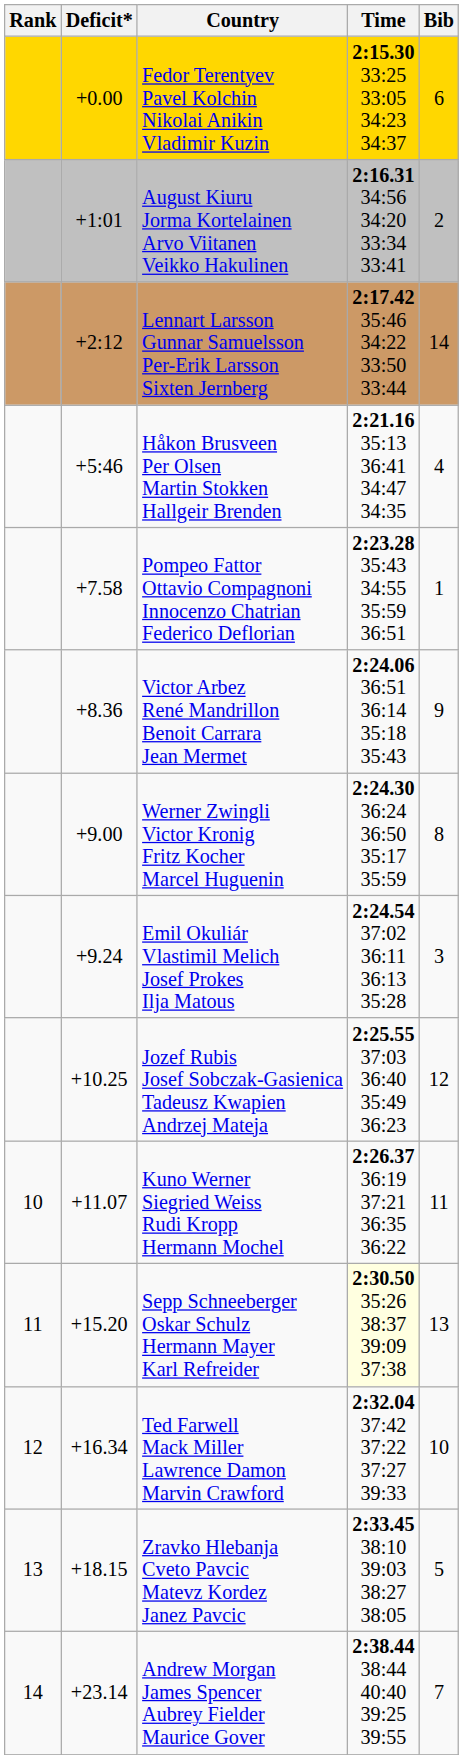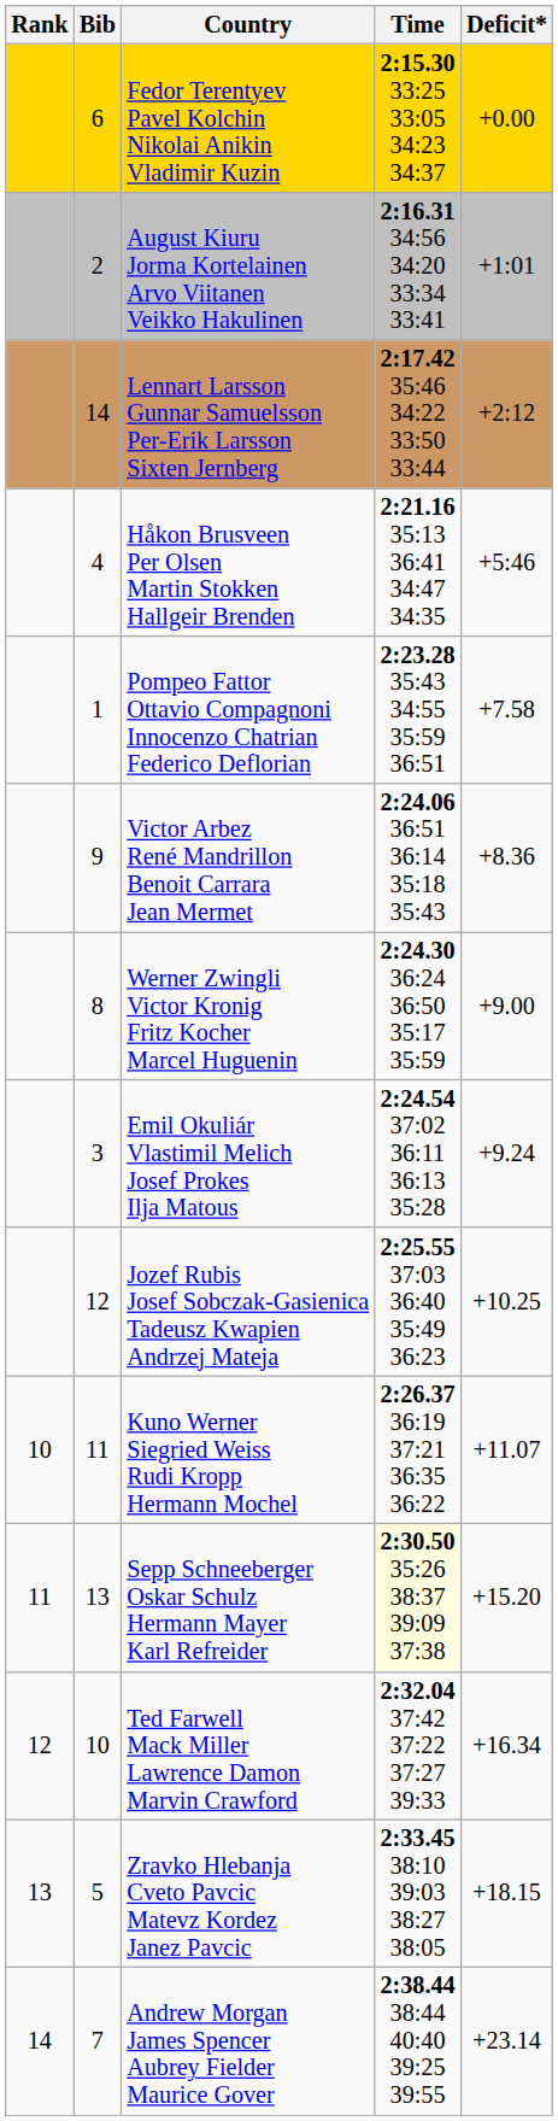 <table class="wikitable sortable" style="text-align:center">
 <tr>
 <th>Rank</th>
-<th>Deficit*</th>
+<th>Bib</th>
 <th>Country</th>
 <th>Time</th>
-<th>Bib</th>
+<th>Deficit*</th>
 </tr>
 <tr bgcolor=gold>
 <td></td>
-<td>+0.00</td>
+<td>6</td>
 <td align="left"><br><a href='#'>Fedor Terentyev</a><br> <a href='#'>Pavel Kolchin</a><br><a href='#'>Nikolai Anikin</a><br><a href='#'>Vladimir Kuzin</a></td>
 <td><strong>2:15.30</strong><br>33:25<br>33:05<br>34:23<br>34:37</td>
-<td>6</td>
+<td>+0.00</td>
 </tr>
 <tr bgcolor=silver>
 <td></td>
-<td>+1:01</td>
+<td>2</td>
 <td align="left"><br><a href='#'>August Kiuru</a><br> <a href='#'>Jorma Kortelainen</a><br><a href='#'>Arvo Viitanen</a><br><a href='#'>Veikko Hakulinen</a></td>
 <td><strong>2:16.31</strong> <br>34:56<br>34:20<br>33:34<br>33:41</td>
-<td>2</td>
+<td>+1:01</td>
 </tr>
 <tr bgcolor=cc9966>
 <td></td>
-<td>+2:12</td>
+<td>14</td>
 <td align="left"><br><a href='#'>Lennart Larsson</a><br> <a href='#'>Gunnar Samuelsson</a><br><a href='#'>Per-Erik Larsson</a><br><a href='#'>Sixten Jernberg</a></td>
 <td><strong>2:17.42</strong><br>35:46<br>34:22<br>33:50<br>33:44</td>
-<td>14</td>
+<td>+2:12</td>
 </tr>
 <tr>
 <td></td>
-<td>+5:46</td>
+<td>4</td>
 <td align="left"><br><a href='#'>Håkon Brusveen</a><br> <a href='#'>Per Olsen</a><br><a href='#'>Martin Stokken</a><br><a href='#'>Hallgeir Brenden</a></td>
 <td><strong>2:21.16</strong><br>35:13<br>36:41<br>34:47<br>34:35</td>
-<td>4</td>
+<td>+5:46</td>
 </tr>
 <tr>
 <td></td>
-<td>+7.58</td>
+<td>1</td>
 <td align="left"><br><a href='#'>Pompeo Fattor</a><br> <a href='#'>Ottavio Compagnoni</a><br><a href='#'>Innocenzo Chatrian</a><br><a href='#'>Federico Deflorian</a></td>
 <td><strong>2:23.28</strong><br>35:43<br>34:55<br>35:59<br>36:51</td>
-<td>1</td>
+<td>+7.58</td>
 </tr>
 <tr>
 <td></td>
-<td>+8.36</td>
+<td>9</td>
 <td align="left"><br><a href='#'>Victor Arbez</a><br> <a href='#'>René Mandrillon</a><br><a href='#'>Benoit Carrara</a><br><a href='#'>Jean Mermet</a></td>
 <td><strong>2:24.06</strong><br>36:51<br>36:14<br>35:18<br>35:43</td>
-<td>9</td>
+<td>+8.36</td>
 </tr>
 <tr>
 <td></td>
-<td>+9.00</td>
+<td>8</td>
 <td align="left"><br><a href='#'>Werner Zwingli</a><br> <a href='#'>Victor Kronig</a><br><a href='#'>Fritz Kocher</a><br><a href='#'>Marcel Huguenin</a></td>
 <td><strong>2:24.30</strong><br>36:24<br>36:50<br>35:17<br>35:59</td>
-<td>8</td>
+<td>+9.00</td>
 </tr>
 <tr>
 <td></td>
-<td>+9.24</td>
+<td>3</td>
 <td align="left"><br><a href='#'>Emil Okuliár</a><br> <a href='#'>Vlastimil Melich</a><br><a href='#'>Josef Prokes</a><br><a href='#'>Ilja Matous</a></td>
 <td><strong>2:24.54</strong><br>37:02<br>36:11<br>36:13<br>35:28</td>
-<td>3</td>
+<td>+9.24</td>
 </tr>
 <tr>
 <td></td>
-<td>+10.25</td>
+<td>12</td>
 <td align="left"><br><a href='#'>Jozef Rubis</a><br> <a href='#'>Josef Sobczak-Gasienica</a><br><a href='#'>Tadeusz Kwapien</a><br><a href='#'>Andrzej Mateja</a></td>
 <td><strong>2:25.55</strong><br>37:03<br>36:40<br>35:49<br>36:23</td>
-<td>12</td>
+<td>+10.25</td>
 </tr>
 <tr>
 <td>10</td>
-<td>+11.07</td>
+<td>11</td>
 <td align="left"><br><a href='#'>Kuno Werner</a><br> <a href='#'>Siegried Weiss</a><br><a href='#'>Rudi Kropp</a><br><a href='#'>Hermann Mochel</a></td>
 <td><strong>2:26.37</strong><br>36:19<br>37:21<br>36:35<br>36:22</td>
-<td>11</td>
+<td>+11.07</td>
 </tr>
 <tr>
 <td>11</td>
-<td>+15.20</td>
+<td>13</td>
 <td align="left"><br><a href='#'>Sepp Schneeberger</a><br> <a href='#'>Oskar Schulz</a><br><a href='#'>Hermann Mayer</a><br><a href='#'>Karl Refreider</a></td>
 <td style="background: lightyellow;"><strong>2:30.50</strong><br>35:26<br>38:37<br>39:09<br>37:38</td>
-<td>13</td>
+<td>+15.20</td>
 </tr>
 <tr>
 <td>12</td>
-<td>+16.34</td>
+<td>10</td>
 <td align="left"><br><a href='#'>Ted Farwell</a><br> <a href='#'>Mack Miller</a><br><a href='#'>Lawrence Damon</a><br><a href='#'>Marvin Crawford</a></td>
 <td><strong>2:32.04</strong><br>37:42<br>37:22<br>37:27<br>39:33</td>
-<td>10</td>
+<td>+16.34</td>
 </tr>
 <tr>
 <td>13</td>
-<td>+18.15</td>
+<td>5</td>
 <td align="left"><br><a href='#'>Zravko Hlebanja</a><br> <a href='#'>Cveto Pavcic</a><br><a href='#'>Matevz Kordez</a><br><a href='#'>Janez Pavcic</a></td>
 <td><strong>2:33.45</strong><br>38:10<br>39:03<br>38:27<br>38:05</td>
-<td>5</td>
+<td>+18.15</td>
 </tr>
 <tr>
 <td>14</td>
-<td>+23.14</td>
+<td>7</td>
 <td align="left"><br><a href='#'>Andrew Morgan</a><br> <a href='#'>James Spencer</a><br><a href='#'>Aubrey Fielder</a><br><a href='#'>Maurice Gover</a></td>
 <td><strong>2:38.44</strong><br>38:44<br>40:40<br>39:25<br>39:55</td>
-<td>7</td>
+<td>+23.14</td>
 </tr>
 </table>
